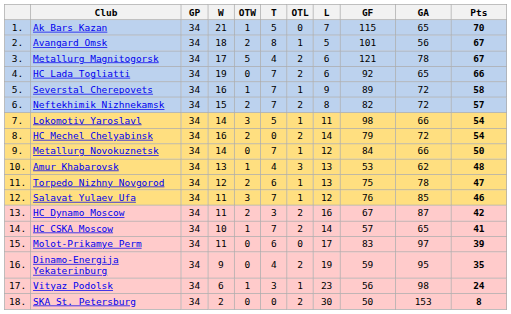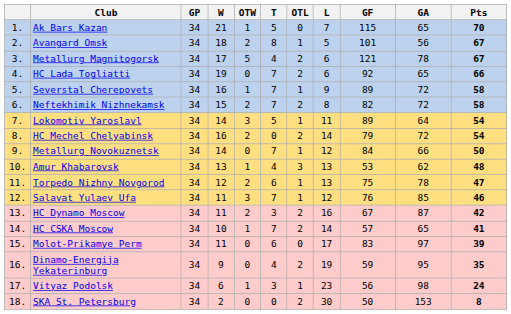 <table class="wikitable">
 <tr>
 <th width="30"></th>
 <th width="200">Club</th>
 <th width="30">GP</th>
 <th width="30">W</th>
 <th width="30">OTW</th>
 <th width="30">T</th>
 <th width="30">OTL</th>
 <th width="30">L</th>
 <th width="70">GF</th>
 <th width="70">GA</th>
 <th width="70">Pts</th>
 </tr>
 <tr bgcolor="#BCD2EE" align="center">
 <td>1.</td>
 <td align="left"><a href='#'>Ak Bars Kazan</a></td>
 <td>34</td>
 <td>21</td>
 <td>1</td>
 <td>5</td>
 <td>0</td>
 <td>7</td>
 <td>115</td>
 <td>65</td>
 <td><strong>70</strong></td>
 </tr>
 <tr bgcolor="#BCD2EE" align="center">
 <td>2.</td>
 <td align="left"><a href='#'>Avangard Omsk</a></td>
 <td>34</td>
 <td>18</td>
 <td>2</td>
 <td>8</td>
 <td>1</td>
 <td>5</td>
 <td>101</td>
 <td>56</td>
 <td><strong>67</strong></td>
 </tr>
 <tr bgcolor="#BCD2EE" align="center">
 <td>3.</td>
 <td align="left"><a href='#'>Metallurg Magnitogorsk</a></td>
 <td>34</td>
 <td>17</td>
 <td>5</td>
 <td>4</td>
 <td>2</td>
 <td>6</td>
 <td>121</td>
 <td>78</td>
 <td><strong>67</strong></td>
 </tr>
 <tr bgcolor="#BCD2EE" align="center">
 <td>4.</td>
 <td align="left"><a href='#'>HC Lada Togliatti</a></td>
 <td>34</td>
 <td>19</td>
 <td>0</td>
 <td>7</td>
 <td>2</td>
 <td>6</td>
 <td>92</td>
 <td>65</td>
 <td><strong>66</strong></td>
 </tr>
 <tr bgcolor="#BCD2EE" align="center">
 <td>5.</td>
 <td align="left"><a href='#'>Severstal Cherepovets</a></td>
 <td>34</td>
 <td>16</td>
 <td>1</td>
 <td>7</td>
 <td>1</td>
 <td>9</td>
 <td>89</td>
 <td>72</td>
 <td><strong>58</strong></td>
 </tr>
 <tr bgcolor="#BCD2EE" align="center">
 <td>6.</td>
 <td align="left"><a href='#'>Neftekhimik Nizhnekamsk</a></td>
 <td>34</td>
 <td>15</td>
 <td>2</td>
 <td>7</td>
 <td>2</td>
 <td>8</td>
 <td>82</td>
 <td>72</td>
-<td><strong>57</strong></td>
+<td><strong>58</strong></td>
 </tr>
 <tr bgcolor="#FFDF80" align="center">
 <td>7.</td>
 <td align="left"><a href='#'>Lokomotiv Yaroslavl</a></td>
 <td>34</td>
 <td>14</td>
 <td>3</td>
 <td>5</td>
 <td>1</td>
 <td>11</td>
-<td>98</td>
-<td>66</td>
+<td>89</td>
+<td>64</td>
 <td><strong>54</strong></td>
 </tr>
 <tr bgcolor="#FFDF80" align="center">
 <td>8.</td>
 <td align="left"><a href='#'>HC Mechel Chelyabinsk</a></td>
 <td>34</td>
 <td>16</td>
 <td>2</td>
 <td>0</td>
 <td>2</td>
 <td>14</td>
 <td>79</td>
 <td>72</td>
 <td><strong>54</strong></td>
 </tr>
 <tr bgcolor="#FFDF80" align="center">
 <td>9.</td>
 <td align="left"><a href='#'>Metallurg Novokuznetsk</a></td>
 <td>34</td>
 <td>14</td>
 <td>0</td>
 <td>7</td>
 <td>1</td>
 <td>12</td>
 <td>84</td>
 <td>66</td>
 <td><strong>50</strong></td>
 </tr>
 <tr bgcolor="#FFDF80" align="center">
 <td>10.</td>
 <td align="left"><a href='#'>Amur Khabarovsk</a></td>
 <td>34</td>
 <td>13</td>
 <td>1</td>
 <td>4</td>
 <td>3</td>
 <td>13</td>
 <td>53</td>
 <td>62</td>
 <td><strong>48</strong></td>
 </tr>
 <tr bgcolor="#FFDF80" align="center">
 <td>11.</td>
 <td align="left"><a href='#'>Torpedo Nizhny Novgorod</a></td>
 <td>34</td>
 <td>12</td>
 <td>2</td>
 <td>6</td>
 <td>1</td>
 <td>13</td>
 <td>75</td>
 <td>78</td>
 <td><strong>47</strong></td>
 </tr>
 <tr bgcolor="#FFDF80" align="center">
 <td>12.</td>
 <td align="left"><a href='#'>Salavat Yulaev Ufa</a></td>
 <td>34</td>
 <td>11</td>
 <td>3</td>
 <td>7</td>
 <td>1</td>
 <td>12</td>
 <td>76</td>
 <td>85</td>
 <td><strong>46</strong></td>
 </tr>
 <tr bgcolor="#FFCBCB" align="center">
 <td>13.</td>
 <td align="left"><a href='#'>HC Dynamo Moscow</a></td>
 <td>34</td>
 <td>11</td>
 <td>2</td>
 <td>3</td>
 <td>2</td>
 <td>16</td>
 <td>67</td>
 <td>87</td>
 <td><strong>42</strong></td>
 </tr>
 <tr bgcolor="#FFCBCB" align="center">
 <td>14.</td>
 <td align="left"><a href='#'>HC CSKA Moscow</a></td>
 <td>34</td>
 <td>10</td>
 <td>1</td>
 <td>7</td>
 <td>2</td>
 <td>14</td>
 <td>57</td>
 <td>65</td>
 <td><strong>41</strong></td>
 </tr>
 <tr bgcolor="#FFCBCB" align="center">
 <td>15.</td>
 <td align="left"><a href='#'>Molot-Prikamye Perm</a></td>
 <td>34</td>
 <td>11</td>
 <td>0</td>
 <td>6</td>
 <td>0</td>
 <td>17</td>
 <td>83</td>
 <td>97</td>
 <td><strong>39</strong></td>
 </tr>
 <tr bgcolor="#FFCBCB" align="center">
 <td>16.</td>
 <td align="left"><a href='#'>Dinamo-Energija Yekaterinburg</a></td>
 <td>34</td>
 <td>9</td>
 <td>0</td>
 <td>4</td>
 <td>2</td>
 <td>19</td>
 <td>59</td>
 <td>95</td>
 <td><strong>35</strong></td>
 </tr>
 <tr bgcolor="#FFCBCB" align="center">
 <td>17.</td>
 <td align="left"><a href='#'>Vityaz Podolsk</a></td>
 <td>34</td>
 <td>6</td>
 <td>1</td>
 <td>3</td>
 <td>1</td>
 <td>23</td>
 <td>56</td>
 <td>98</td>
 <td><strong>24</strong></td>
 </tr>
 <tr bgcolor="#FFCBCB" align="center">
 <td>18.</td>
 <td align="left"><a href='#'>SKA St. Petersburg</a></td>
 <td>34</td>
 <td>2</td>
 <td>0</td>
 <td>0</td>
 <td>2</td>
 <td>30</td>
 <td>50</td>
 <td>153</td>
 <td><strong>8</strong></td>
 </tr>
 </table>
